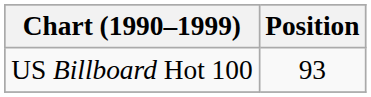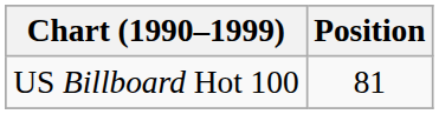 <table class="wikitable">
 <tr>
 <th>Chart (1990–1999)</th>
 <th>Position</th>
 </tr>
 <tr>
 <td>US <em>Billboard</em> Hot 100</td>
-<td align="center">93</td>
+<td align="center">81</td>
 </tr>
 </table>
